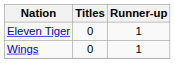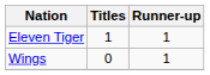 <table class="wikitable sortable">
 <tr>
 <th>Nation</th>
 <th>Titles</th>
 <th>Runner-up</th>
 </tr>
 <tr>
 <td> <a href='#'>Eleven Tiger</a></td>
-<td align=center>0</td>
+<td align=center>1</td>
 <td align=center>1</td>
 </tr>
 <tr>
 <td> <a href='#'>Wings</a></td>
 <td align=center>0</td>
 <td align=center>1</td>
 </tr>
 <tr>
 </tr>
 </table>
